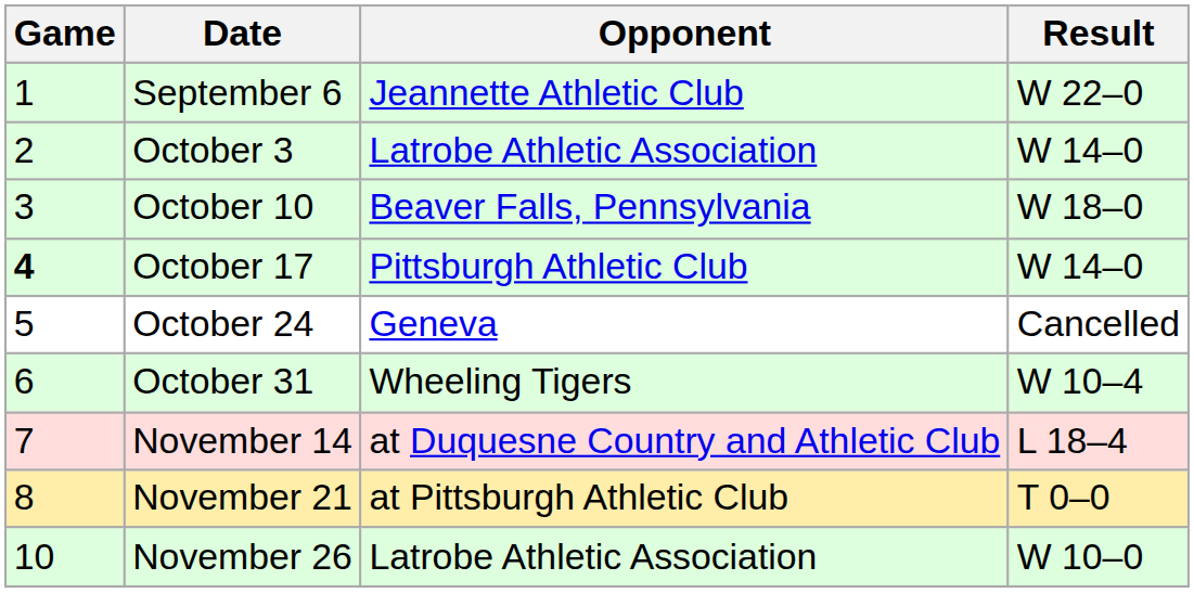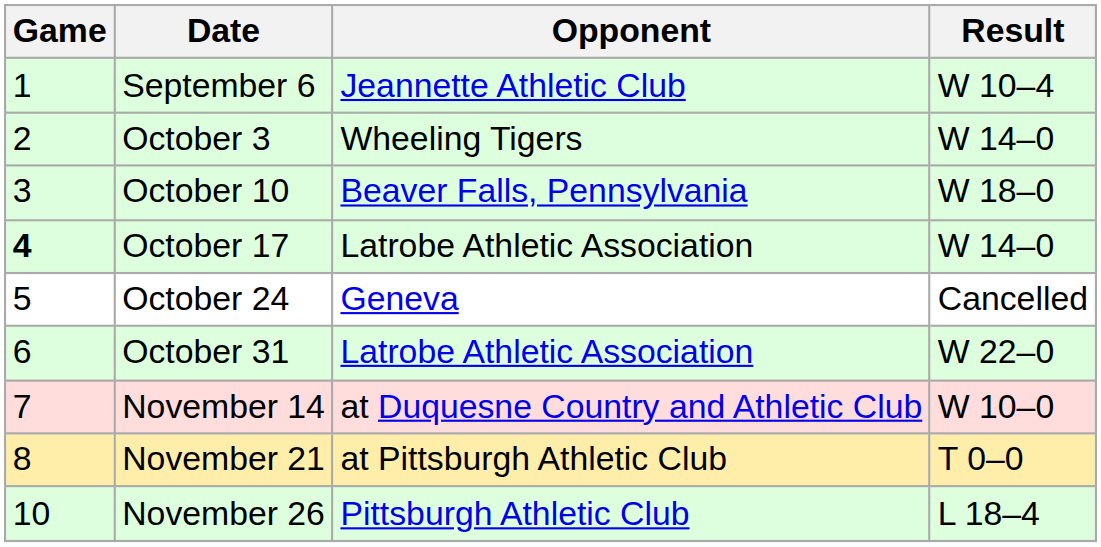 <table class="wikitable">
 <tr>
 <th>Game</th>
 <th>Date</th>
 <th>Opponent</th>
 <th>Result</th>
 </tr>
 <tr style="background: #ddffdd;">
 <td>1</td>
 <td>September 6</td>
 <td><a href='#'>Jeannette Athletic Club</a></td>
-<td>W 22–0</td>
+<td>W 10–4</td>
 </tr>
 <tr style="background: #ddffdd;">
 <td>2</td>
 <td>October 3</td>
-<td><a href='#'>Latrobe Athletic Association</a></td>
+<td>Wheeling Tigers</td>
 <td>W 14–0</td>
 </tr>
 <tr style="background: #ddffdd;">
 <td>3</td>
 <td>October 10</td>
 <td><a href='#'>Beaver Falls, Pennsylvania</a></td>
 <td>W 18–0</td>
 </tr>
 <tr style="background: #ddffdd;">
 <td><strong>4</strong></td>
 <td>October 17</td>
-<td><a href='#'>Pittsburgh Athletic Club</a></td>
+<td>Latrobe Athletic Association</td>
 <td>W 14–0</td>
 </tr>
 <tr style="background: white;">
 <td>5</td>
 <td>October 24</td>
 <td><a href='#'>Geneva</a></td>
 <td>Cancelled</td>
 </tr>
 <tr style="background: #ddffdd;">
 <td>6</td>
 <td>October 31</td>
-<td>Wheeling Tigers</td>
-<td>W 10–4</td>
+<td><a href='#'>Latrobe Athletic Association</a></td>
+<td>W 22–0</td>
 </tr>
 <tr style="background: #ffdddd;">
 <td>7</td>
 <td>November 14</td>
 <td>at <a href='#'>Duquesne Country and Athletic Club</a></td>
-<td>L 18–4</td>
+<td>W 10–0</td>
 </tr>
 <tr style="background: #ffeeaa;">
 <td>8</td>
 <td>November 21</td>
 <td>at Pittsburgh Athletic Club</td>
 <td>T 0–0</td>
 </tr>
 <tr style="background: #ddffdd;">
 <td>10</td>
 <td>November 26</td>
-<td>Latrobe Athletic Association</td>
-<td>W 10–0</td>
+<td><a href='#'>Pittsburgh Athletic Club</a></td>
+<td>L 18–4</td>
 </tr>
 <tr style="background: #ffdddd;">
 </tr>
 </table>
